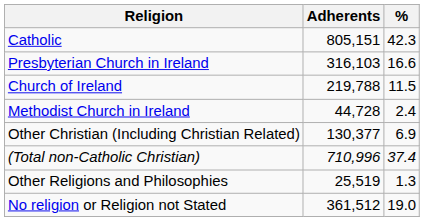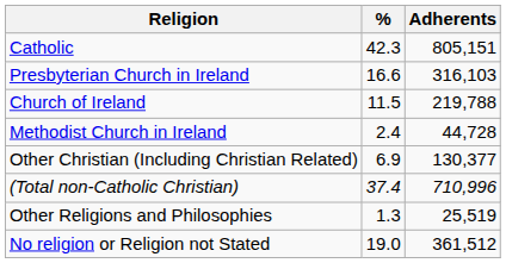 <table class="wikitable sortable">
 <tr>
 <th>Religion</th>
+<th>%</th>
 <th>Adherents</th>
-<th>%</th>
 </tr>
 <tr>
 <td><a href='#'>Catholic</a></td>
+<td align=right>42.3</td>
 <td align=right>805,151</td>
-<td align=right>42.3</td>
 </tr>
 <tr>
 <td><a href='#'>Presbyterian Church in Ireland</a></td>
+<td align=right>16.6</td>
 <td align=right>316,103</td>
-<td align=right>16.6</td>
 </tr>
 <tr>
 <td><a href='#'>Church of Ireland</a></td>
+<td align=right>11.5</td>
 <td align=right>219,788</td>
-<td align=right>11.5</td>
 </tr>
 <tr>
 <td><a href='#'>Methodist Church in Ireland</a></td>
+<td align=right>2.4</td>
 <td align=right>44,728</td>
-<td align=right>2.4</td>
 </tr>
 <tr>
 <td>Other Christian (Including Christian Related)</td>
+<td align=right>6.9</td>
 <td align=right>130,377</td>
-<td align=right>6.9</td>
 </tr>
 <tr>
 <td><em>(Total non-Catholic Christian)</em></td>
+<td align=right><em>37.4</em></td>
 <td align=right><em>710,996</em></td>
-<td align=right><em>37.4</em></td>
 </tr>
 <tr>
 <td>Other Religions and Philosophies</td>
+<td align=right>1.3</td>
 <td align=right>25,519</td>
-<td align=right>1.3</td>
 </tr>
 <tr>
 <td><a href='#'>No religion</a> or Religion not Stated</td>
+<td align=right>19.0</td>
 <td align=right>361,512</td>
-<td align=right>19.0</td>
 </tr>
 </table>
